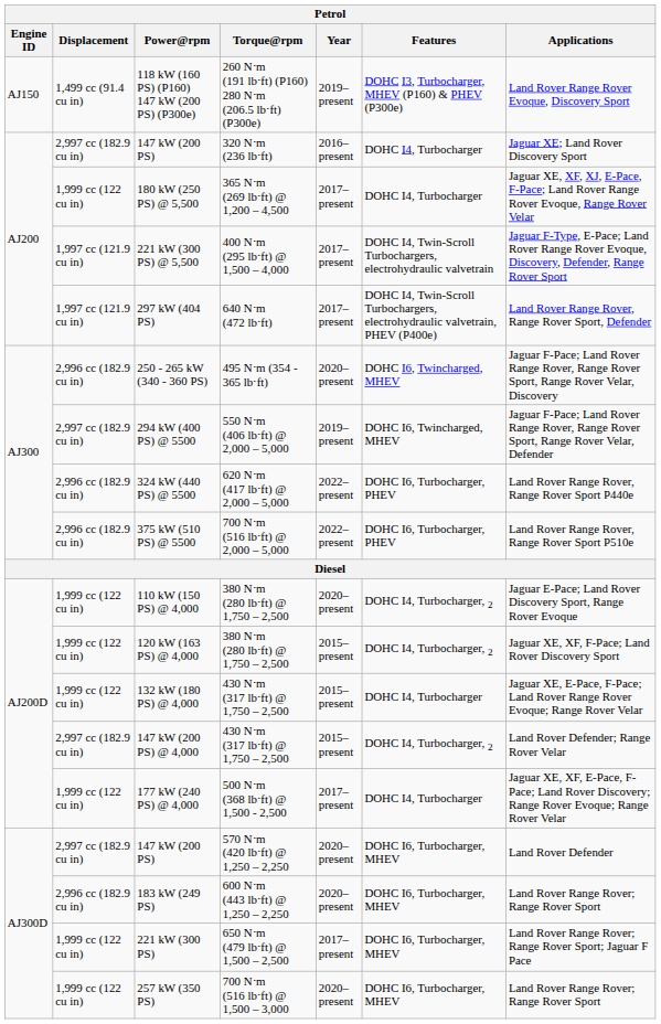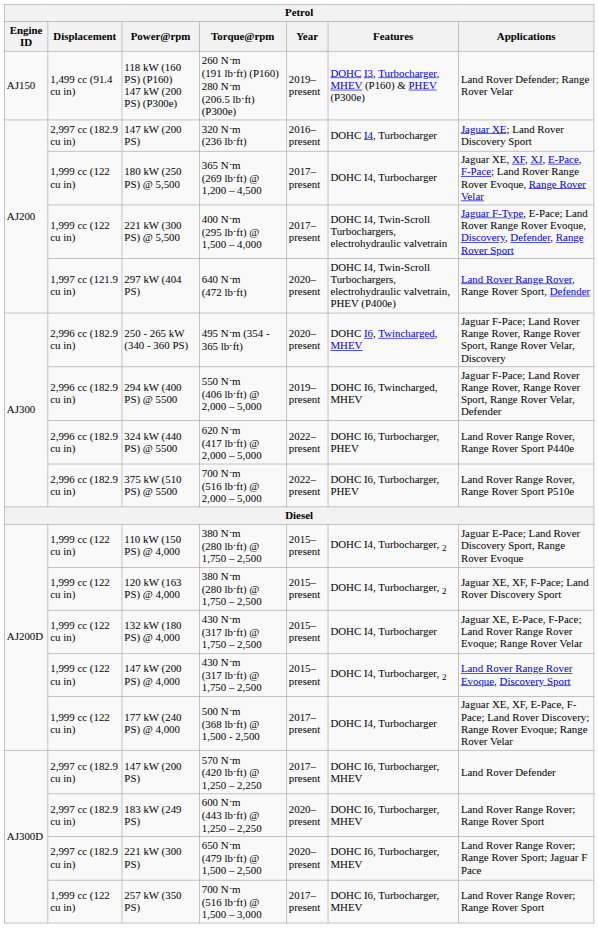 <table class="wikitable">
 <tr>
 <th colspan="7">Petrol</th>
 </tr>
 <tr>
 <th>Engine ID</th>
 <th>Displacement</th>
 <th>Power@rpm</th>
 <th>Torque@rpm</th>
 <th>Year</th>
 <th>Features</th>
 <th>Applications</th>
 </tr>
 <tr>
 <td>AJ150</td>
 <td>1,499 cc (91.4 cu in)</td>
 <td>118 kW (160 PS) (P160)<br>147 kW (200 PS) (P300e)</td>
 <td>260 N⋅m (191 lb⋅ft) (P160)<br>280 N⋅m (206.5 lb⋅ft) (P300e)</td>
 <td>2019–present</td>
 <td><a href='#'>DOHC</a> <a href='#'>I3</a>, <a href='#'>Turbocharger</a>, <a href='#'>MHEV</a> (P160) & <a href='#'>PHEV</a> (P300e)</td>
-<td><a href='#'>Land Rover Range Rover Evoque</a>, <a href='#'>Discovery Sport</a></td>
+<td>Land Rover Defender; Range Rover Velar</td>
 </tr>
 <tr>
 <td rowspan="4">AJ200</td>
 <td>2,997 cc (182.9 cu in)</td>
 <td>147 kW (200 PS)</td>
 <td>320 N⋅m (236 lb⋅ft)</td>
 <td>2016–present</td>
 <td>DOHC <a href='#'>I4</a>, Turbocharger</td>
 <td><a href='#'>Jaguar XE</a>; Land Rover Discovery Sport</td>
 </tr>
 <tr>
 <td>1,999 cc (122 cu in)</td>
 <td>180 kW (250 PS) @ 5,500</td>
 <td>365 N⋅m (269 lb⋅ft) @ 1,200 – 4,500</td>
 <td>2017–present</td>
 <td>DOHC I4, Turbocharger</td>
 <td>Jaguar XE, <a href='#'>XF</a>, <a href='#'>XJ</a>, <a href='#'>E-Pace</a>, <a href='#'>F-Pace</a>; Land Rover Range Rover Evoque, <a href='#'>Range Rover Velar</a></td>
 </tr>
 <tr>
-<td>1,997 cc (121.9 cu in)</td>
+<td>1,999 cc (122 cu in)</td>
 <td>221 kW (300 PS) @ 5,500</td>
 <td>400 N⋅m (295 lb⋅ft) @ 1,500 – 4,000</td>
 <td>2017–present</td>
 <td>DOHC I4, Twin-Scroll Turbochargers, electrohydraulic valvetrain</td>
 <td><a href='#'>Jaguar F-Type</a>, E-Pace; Land Rover Range Rover Evoque, <a href='#'>Discovery</a>, <a href='#'>Defender</a>, <a href='#'>Range Rover Sport</a></td>
 </tr>
 <tr>
 <td>1,997 cc (121.9 cu in)</td>
 <td>297 kW (404 PS)</td>
 <td>640 N⋅m (472 lb⋅ft)</td>
-<td>2017–present</td>
+<td>2020–present</td>
 <td>DOHC I4, Twin-Scroll Turbochargers, electrohydraulic valvetrain, PHEV (P400e)</td>
 <td><a href='#'>Land Rover Range Rover</a>, Range Rover Sport, <a href='#'>Defender</a></td>
 </tr>
 <tr>
 <td rowspan="4">AJ300</td>
 <td>2,996 cc (182.9 cu in)</td>
 <td>250 - 265 kW (340 - 360 PS)</td>
 <td>495 N⋅m (354 - 365 lb⋅ft)</td>
 <td>2020–present</td>
 <td>DOHC <a href='#'>I6</a>, <a href='#'>Twincharged</a>, <a href='#'>MHEV</a></td>
 <td>Jaguar F-Pace; Land Rover Range Rover, Range Rover Sport, Range Rover Velar, Discovery</td>
 </tr>
 <tr>
-<td>2,997 cc (182.9 cu in)</td>
+<td>2,996 cc (182.9 cu in)</td>
 <td>294 kW (400 PS) @ 5500</td>
 <td>550 N⋅m (406 lb⋅ft) @ 2,000 – 5,000</td>
 <td>2019–present</td>
 <td>DOHC I6, Twincharged, MHEV</td>
 <td>Jaguar F-Pace; Land Rover Range Rover, Range Rover Sport, Range Rover Velar, Defender</td>
 </tr>
 <tr>
 <td>2,996 cc (182.9 cu in)</td>
 <td>324 kW (440 PS) @ 5500</td>
 <td>620 N⋅m (417 lb⋅ft) @ 2,000 – 5,000</td>
 <td>2022–present</td>
 <td>DOHC I6, Turbocharger, PHEV</td>
 <td>Land Rover Range Rover, Range Rover Sport P440e</td>
 </tr>
 <tr>
 <td>2,996 cc (182.9 cu in)</td>
 <td>375 kW (510 PS) @ 5500</td>
 <td>700 N⋅m (516 lb⋅ft) @ 2,000 – 5,000</td>
 <td>2022–present</td>
 <td>DOHC I6, Turbocharger, PHEV</td>
 <td>Land Rover Range Rover, Range Rover Sport P510e</td>
 </tr>
 <tr>
 <th colspan="7">Diesel</th>
 </tr>
 <tr>
 <td rowspan="5">AJ200D</td>
 <td>1,999 cc (122 cu in)</td>
 <td>110 kW (150 PS) @ 4,000</td>
 <td>380 N⋅m (280 lb⋅ft) @ 1,750 – 2,500</td>
-<td>2020–present</td>
+<td>2015–present</td>
 <td>DOHC I4, Turbocharger, <sub>2</sub></td>
 <td>Jaguar E-Pace; Land Rover Discovery Sport, Range Rover Evoque</td>
 </tr>
 <tr>
 <td>1,999 cc (122 cu in)</td>
 <td>120 kW (163 PS) @ 4,000</td>
 <td>380 N⋅m (280 lb⋅ft) @ 1,750 – 2,500</td>
 <td>2015–present</td>
 <td>DOHC I4, Turbocharger, <sub>2</sub></td>
 <td>Jaguar XE, XF, F-Pace; Land Rover Discovery Sport</td>
 </tr>
 <tr>
 <td>1,999 cc (122 cu in)</td>
 <td>132 kW (180 PS) @ 4,000</td>
 <td>430 N⋅m (317 lb⋅ft) @ 1,750 – 2,500</td>
 <td>2015–present</td>
 <td>DOHC I4, Turbocharger</td>
 <td>Jaguar XE, E-Pace, F-Pace; Land Rover Range Rover Evoque; Range Rover Velar</td>
 </tr>
 <tr>
-<td>2,997 cc (182.9 cu in)</td>
+<td>1,999 cc (122 cu in)</td>
 <td>147 kW (200 PS) @ 4,000</td>
 <td>430 N⋅m (317 lb⋅ft) @ 1,750 – 2,500</td>
 <td>2015–present</td>
 <td>DOHC I4, Turbocharger, <sub>2</sub></td>
-<td>Land Rover Defender; Range Rover Velar</td>
+<td><a href='#'>Land Rover Range Rover Evoque</a>, <a href='#'>Discovery Sport</a></td>
 </tr>
 <tr>
 <td>1,999 cc (122 cu in)</td>
 <td>177 kW (240 PS) @ 4,000</td>
 <td>500 N⋅m (368 lb⋅ft) @ 1,500 - 2,500</td>
 <td>2017–present</td>
 <td>DOHC I4, Turbocharger</td>
 <td>Jaguar XE, XF, E-Pace, F-Pace; Land Rover Discovery; Range Rover Evoque; Range Rover Velar</td>
 </tr>
 <tr>
 <td rowspan="4">AJ300D</td>
 <td>2,997 cc (182.9 cu in)</td>
 <td>147 kW (200 PS)</td>
 <td>570 N⋅m (420 lb⋅ft) @ 1,250 – 2,250</td>
-<td>2020–present</td>
+<td>2017–present</td>
 <td>DOHC I6, Turbocharger, MHEV</td>
 <td>Land Rover Defender</td>
 </tr>
 <tr>
-<td>2,996 cc (182.9 cu in)</td>
+<td>2,997 cc (182.9 cu in)</td>
 <td>183 kW (249 PS)</td>
 <td>600 N⋅m (443 lb⋅ft) @ 1,250 – 2,250</td>
 <td>2020–present</td>
 <td>DOHC I6, Turbocharger, MHEV</td>
 <td>Land Rover Range Rover; Range Rover Sport</td>
 </tr>
 <tr>
-<td>1,999 cc (122 cu in)</td>
+<td>2,997 cc (182.9 cu in)</td>
 <td>221 kW (300 PS)</td>
 <td>650 N⋅m (479 lb⋅ft) @ 1,500 – 2,500</td>
-<td>2017–present</td>
+<td>2020–present</td>
 <td>DOHC I6, Turbocharger, MHEV</td>
 <td>Land Rover Range Rover; Range Rover Sport; Jaguar F Pace</td>
 </tr>
 <tr>
 <td>1,999 cc (122 cu in)</td>
 <td>257 kW (350 PS)</td>
 <td>700 N⋅m (516 lb⋅ft) @ 1,500 – 3,000</td>
-<td>2020–present</td>
+<td>2017–present</td>
 <td>DOHC I6, Turbocharger, MHEV</td>
 <td>Land Rover Range Rover; Range Rover Sport</td>
 </tr>
 </table>
